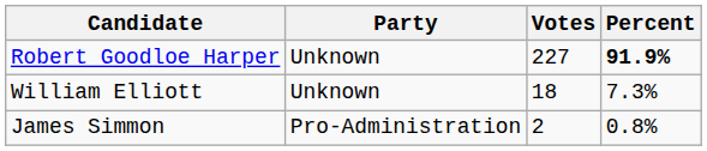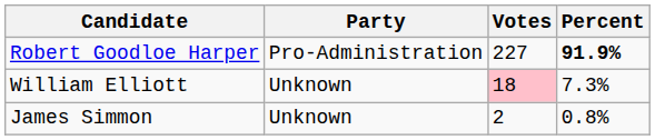 <table class=wikitable>
 <tr>
 <th>Candidate</th>
 <th>Party</th>
 <th>Votes</th>
 <th>Percent</th>
 </tr>
 <tr>
 <td><a href='#'>Robert Goodloe Harper</a></td>
-<td>Unknown</td>
+<td>Pro-Administration</td>
 <td>227</td>
 <td><strong>91.9%</strong></td>
 </tr>
 <tr>
 <td>William Elliott</td>
 <td>Unknown</td>
-<td>18</td>
+<td style="background: pink;">18</td>
 <td>7.3%</td>
 </tr>
 <tr>
 <td>James Simmon</td>
-<td>Pro-Administration</td>
+<td>Unknown</td>
 <td>2</td>
 <td>0.8%</td>
 </tr>
 </table>
